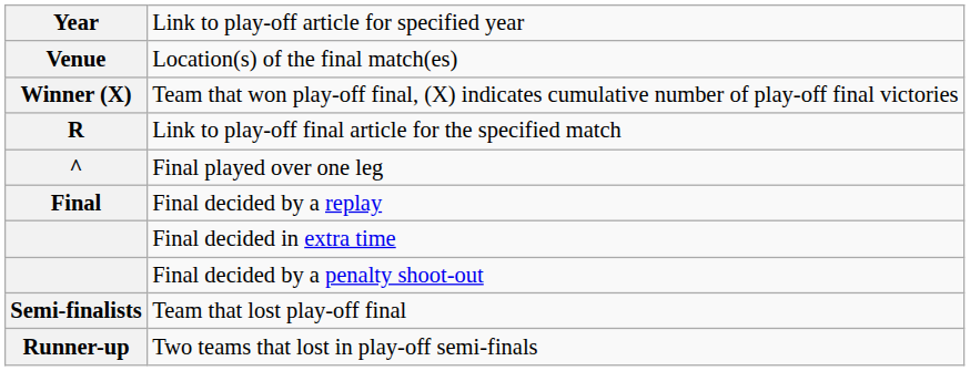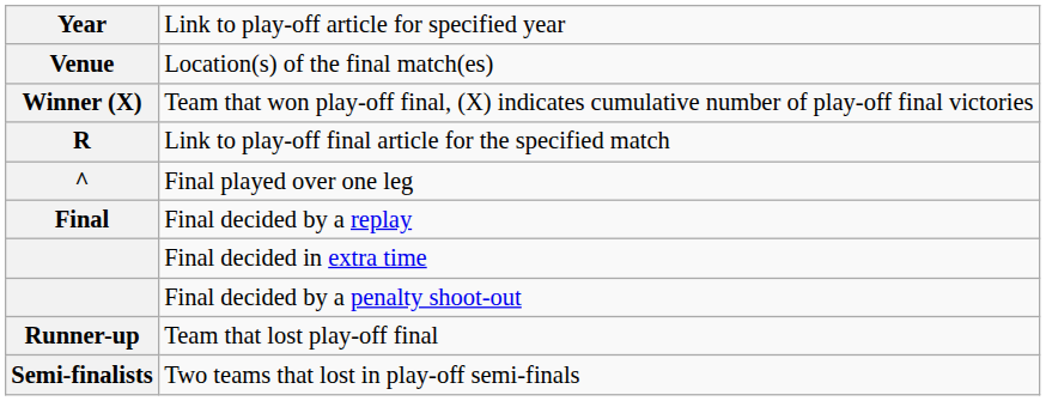 <table class="wikitable">
 <tr>
 <th scope=row align=center>Year</th>
 <td>Link to play-off article for specified year</td>
 </tr>
 <tr>
 <th scope=row align=center>Venue</th>
 <td>Location(s) of the final match(es)</td>
 </tr>
 <tr>
 <th scope=row align=center>Winner (X)</th>
 <td>Team that won play-off final, (X) indicates cumulative number of play-off final victories</td>
 </tr>
 <tr>
 <th scope=row align=center>R</th>
 <td>Link to play-off final article for the specified match</td>
 </tr>
 <tr>
 <th scope=row align=center>^</th>
 <td>Final played over one leg</td>
 </tr>
 <tr>
 <th scope=row align=center>Final</th>
 <td>Final decided by a <a href='#'>replay</a></td>
 </tr>
 <tr>
 <th scope=row align=center></th>
 <td>Final decided in <a href='#'>extra time</a></td>
 </tr>
 <tr>
 <th scope=row align=center></th>
 <td>Final decided by a <a href='#'>penalty shoot-out</a></td>
 </tr>
 <tr>
-<th scope=row align=center>Semi-finalists</th>
+<th scope=row align=center>Runner-up</th>
 <td>Team that lost play-off final</td>
 </tr>
 <tr>
-<th scope=row align=center>Runner-up</th>
+<th scope=row align=center>Semi-finalists</th>
 <td>Two teams that lost in play-off semi-finals</td>
 </tr>
 </table>
